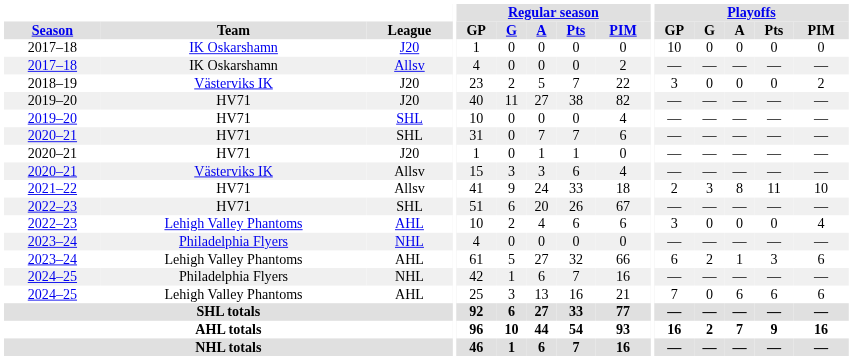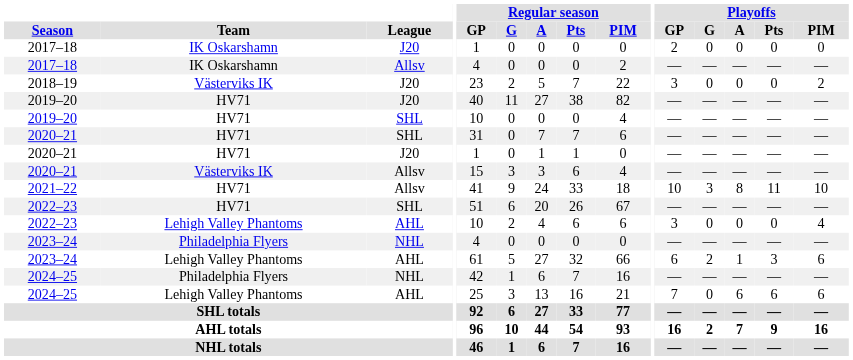 <table border="0" cellpadding="1" cellspacing="0" style="text-align:center; width:60em">
 <tr bgcolor="#e0e0e0">
 <th colspan="3" bgcolor="#ffffff"></th>
 <th rowspan="102" bgcolor="#ffffff"></th>
 <th colspan="5"><a href='#'>Regular season</a></th>
 <th rowspan="102" bgcolor="#ffffff"></th>
 <th colspan="5"><a href='#'>Playoffs</a></th>
 </tr>
 <tr bgcolor="#e0e0e0">
 <th><a href='#'>Season</a></th>
 <th>Team</th>
 <th>League</th>
 <th>GP</th>
 <th><a href='#'>G</a></th>
 <th><a href='#'>A</a></th>
 <th><a href='#'>Pts</a></th>
 <th><a href='#'>PIM</a></th>
 <th>GP</th>
 <th>G</th>
 <th>A</th>
 <th>Pts</th>
 <th>PIM</th>
 </tr>
 <tr>
 <td>2017–18</td>
 <td><a href='#'>IK Oskarshamn</a></td>
 <td><a href='#'>J20</a></td>
 <td>1</td>
 <td>0</td>
 <td>0</td>
 <td>0</td>
 <td>0</td>
-<td>10</td>
+<td>2</td>
 <td>0</td>
 <td>0</td>
 <td>0</td>
 <td>0</td>
 </tr>
 <tr bgcolor="#f0f0f0">
 <td><a href='#'>2017–18</a></td>
 <td>IK Oskarshamn</td>
 <td><a href='#'>Allsv</a></td>
 <td>4</td>
 <td>0</td>
 <td>0</td>
 <td>0</td>
 <td>2</td>
 <td>—</td>
 <td>—</td>
 <td>—</td>
 <td>—</td>
 <td>—</td>
 </tr>
 <tr>
 <td>2018–19</td>
 <td><a href='#'>Västerviks IK</a></td>
 <td>J20</td>
 <td>23</td>
 <td>2</td>
 <td>5</td>
 <td>7</td>
 <td>22</td>
 <td>3</td>
 <td>0</td>
 <td>0</td>
 <td>0</td>
 <td>2</td>
 </tr>
 <tr bgcolor="#f0f0f0">
 <td>2019–20</td>
 <td>HV71</td>
 <td>J20</td>
 <td>40</td>
 <td>11</td>
 <td>27</td>
 <td>38</td>
 <td>82</td>
 <td>—</td>
 <td>—</td>
 <td>—</td>
 <td>—</td>
 <td>—</td>
 </tr>
 <tr>
 <td><a href='#'>2019–20</a></td>
 <td>HV71</td>
 <td><a href='#'>SHL</a></td>
 <td>10</td>
 <td>0</td>
 <td>0</td>
 <td>0</td>
 <td>4</td>
 <td>—</td>
 <td>—</td>
 <td>—</td>
 <td>—</td>
 <td>—</td>
 </tr>
 <tr bgcolor="#f0f0f0">
 <td><a href='#'>2020–21</a></td>
 <td>HV71</td>
 <td>SHL</td>
 <td>31</td>
 <td>0</td>
 <td>7</td>
 <td>7</td>
 <td>6</td>
 <td>—</td>
 <td>—</td>
 <td>—</td>
 <td>—</td>
 <td>—</td>
 </tr>
 <tr>
 <td>2020–21</td>
 <td>HV71</td>
 <td>J20</td>
 <td>1</td>
 <td>0</td>
 <td>1</td>
 <td>1</td>
 <td>0</td>
 <td>—</td>
 <td>—</td>
 <td>—</td>
 <td>—</td>
 <td>—</td>
 </tr>
 <tr bgcolor="#f0f0f0">
 <td><a href='#'>2020–21</a></td>
 <td><a href='#'>Västerviks IK</a></td>
 <td>Allsv</td>
 <td>15</td>
 <td>3</td>
 <td>3</td>
 <td>6</td>
 <td>4</td>
 <td>—</td>
 <td>—</td>
 <td>—</td>
 <td>—</td>
 <td>—</td>
 </tr>
 <tr>
 <td><a href='#'>2021–22</a></td>
 <td>HV71</td>
 <td>Allsv</td>
 <td>41</td>
 <td>9</td>
 <td>24</td>
 <td>33</td>
 <td>18</td>
-<td>2</td>
+<td>10</td>
 <td>3</td>
 <td>8</td>
 <td>11</td>
 <td>10</td>
 </tr>
 <tr bgcolor="#f0f0f0">
 <td><a href='#'>2022–23</a></td>
 <td>HV71</td>
 <td>SHL</td>
 <td>51</td>
 <td>6</td>
 <td>20</td>
 <td>26</td>
 <td>67</td>
 <td>—</td>
 <td>—</td>
 <td>—</td>
 <td>—</td>
 <td>—</td>
 </tr>
 <tr>
 <td><a href='#'>2022–23</a></td>
 <td><a href='#'>Lehigh Valley Phantoms</a></td>
 <td><a href='#'>AHL</a></td>
 <td>10</td>
 <td>2</td>
 <td>4</td>
 <td>6</td>
 <td>6</td>
 <td>3</td>
 <td>0</td>
 <td>0</td>
 <td>0</td>
 <td>4</td>
 </tr>
 <tr bgcolor="#f0f0f0">
 <td><a href='#'>2023–24</a></td>
 <td><a href='#'>Philadelphia Flyers</a></td>
 <td><a href='#'>NHL</a></td>
 <td>4</td>
 <td>0</td>
 <td>0</td>
 <td>0</td>
 <td>0</td>
 <td>—</td>
 <td>—</td>
 <td>—</td>
 <td>—</td>
 <td>—</td>
 </tr>
 <tr>
 <td><a href='#'>2023–24</a></td>
 <td>Lehigh Valley Phantoms</td>
 <td>AHL</td>
 <td>61</td>
 <td>5</td>
 <td>27</td>
 <td>32</td>
 <td>66</td>
 <td>6</td>
 <td>2</td>
 <td>1</td>
 <td>3</td>
 <td>6</td>
 </tr>
 <tr bgcolor="#f0f0f0">
 <td><a href='#'>2024–25</a></td>
 <td>Philadelphia Flyers</td>
 <td>NHL</td>
 <td>42</td>
 <td>1</td>
 <td>6</td>
 <td>7</td>
 <td>16</td>
 <td>—</td>
 <td>—</td>
 <td>—</td>
 <td>—</td>
 <td>—</td>
 </tr>
 <tr>
 <td><a href='#'>2024–25</a></td>
 <td>Lehigh Valley Phantoms</td>
 <td>AHL</td>
 <td>25</td>
 <td>3</td>
 <td>13</td>
 <td>16</td>
 <td>21</td>
 <td>7</td>
 <td>0</td>
 <td>6</td>
 <td>6</td>
 <td>6</td>
 </tr>
 <tr bgcolor="#e0e0e0">
 <th colspan="3">SHL totals</th>
 <th>92</th>
 <th>6</th>
 <th>27</th>
 <th>33</th>
 <th>77</th>
 <th>—</th>
 <th>—</th>
 <th>—</th>
 <th>—</th>
 <th>—</th>
 </tr>
 <tr>
 <th colspan="3">AHL totals</th>
 <th>96</th>
 <th>10</th>
 <th>44</th>
 <th>54</th>
 <th>93</th>
 <th>16</th>
 <th>2</th>
 <th>7</th>
 <th>9</th>
 <th>16</th>
 </tr>
 <tr bgcolor="#e0e0e0">
 <th colspan="3">NHL totals</th>
 <th>46</th>
 <th>1</th>
 <th>6</th>
 <th>7</th>
 <th>16</th>
 <th>—</th>
 <th>—</th>
 <th>—</th>
 <th>—</th>
 <th>—</th>
 </tr>
 </table>
